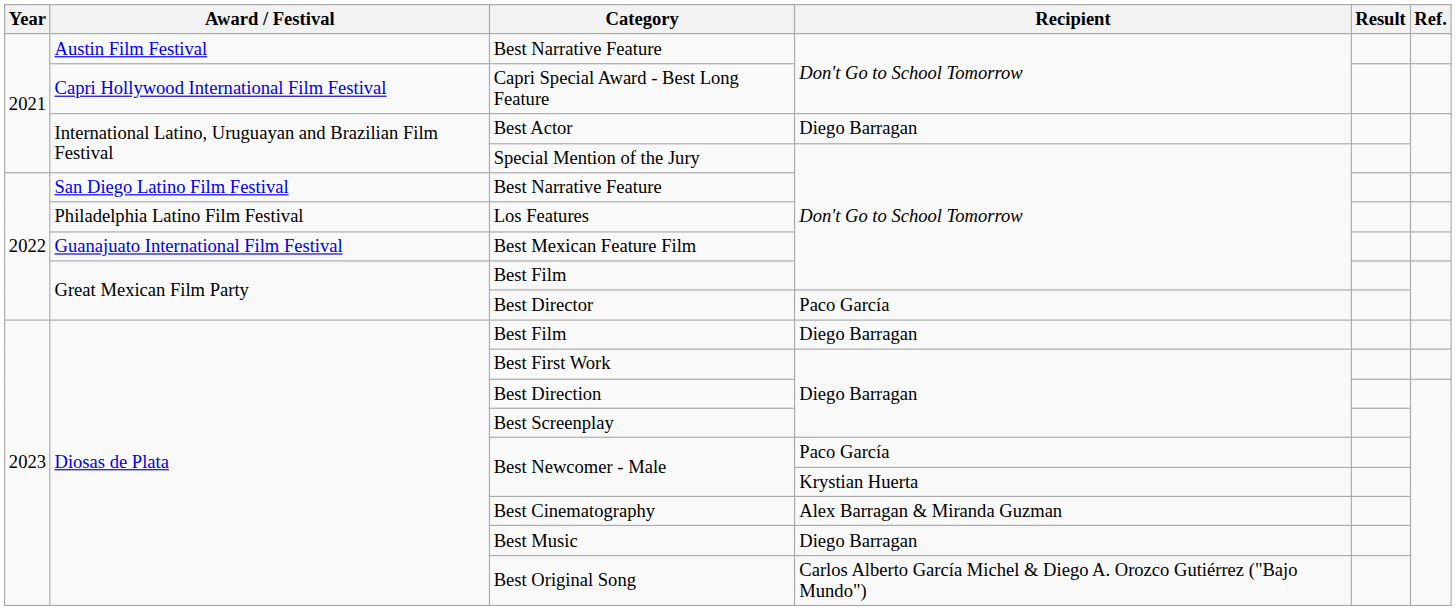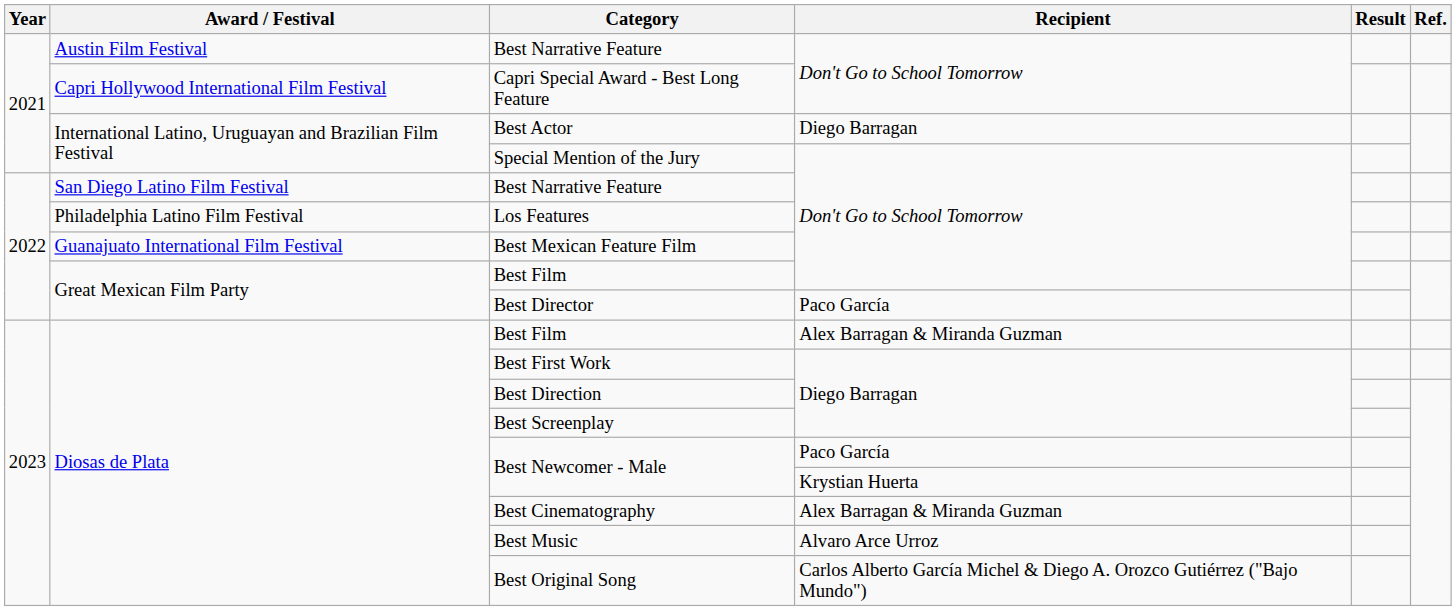 <table class="wikitable">
 <tr>
 <th>Year</th>
 <th>Award / Festival</th>
 <th>Category</th>
 <th>Recipient</th>
 <th>Result</th>
 <th>Ref.</th>
 </tr>
 <tr>
 <td rowspan="4">2021</td>
 <td><a href='#'>Austin Film Festival</a></td>
 <td>Best Narrative Feature</td>
 <td rowspan="2"><em>Don't Go to School Tomorrow</em></td>
 <td></td>
 <td></td>
 </tr>
 <tr>
 <td><a href='#'>Capri Hollywood International Film Festival</a></td>
 <td>Capri Special Award - Best Long Feature</td>
 <td></td>
 <td></td>
 </tr>
 <tr>
 <td rowspan="2">International Latino, Uruguayan and Brazilian Film Festival</td>
 <td>Best Actor</td>
 <td>Diego Barragan</td>
 <td></td>
 <td rowspan="2"></td>
 </tr>
 <tr>
 <td>Special Mention of the Jury</td>
 <td rowspan="5"><em>Don't Go to School Tomorrow</em></td>
 <td></td>
 </tr>
 <tr>
 <td rowspan="5">2022</td>
 <td><a href='#'>San Diego Latino Film Festival</a></td>
 <td>Best Narrative Feature</td>
 <td></td>
 <td></td>
 </tr>
 <tr>
 <td>Philadelphia Latino Film Festival</td>
 <td>Los Features</td>
 <td></td>
 <td></td>
 </tr>
 <tr>
 <td><a href='#'>Guanajuato International Film Festival</a></td>
 <td>Best Mexican Feature Film</td>
 <td></td>
 <td></td>
 </tr>
 <tr>
 <td rowspan="2">Great Mexican Film Party</td>
 <td>Best Film</td>
 <td></td>
 <td rowspan="2"></td>
 </tr>
 <tr>
 <td>Best Director</td>
 <td>Paco García</td>
 <td></td>
 </tr>
 <tr>
 <td rowspan="9">2023</td>
 <td rowspan="9"><a href='#'>Diosas de Plata</a></td>
 <td>Best Film</td>
-<td>Diego Barragan</td>
+<td>Alex Barragan & Miranda Guzman</td>
 <td></td>
 <td></td>
 </tr>
 <tr>
 <td>Best First Work</td>
 <td rowspan="3">Diego Barragan</td>
 <td></td>
 <td></td>
 </tr>
 <tr>
 <td>Best Direction</td>
 <td></td>
 <td rowspan="7"></td>
 </tr>
 <tr>
 <td>Best Screenplay</td>
 <td></td>
 </tr>
 <tr>
 <td rowspan="2">Best Newcomer - Male</td>
 <td>Paco García</td>
 <td></td>
 </tr>
 <tr>
 <td>Krystian Huerta</td>
 <td></td>
 </tr>
 <tr>
 <td>Best Cinematography</td>
 <td>Alex Barragan & Miranda Guzman</td>
 <td></td>
 </tr>
 <tr>
 <td>Best Music</td>
-<td>Diego Barragan</td>
+<td>Alvaro Arce Urroz</td>
 <td></td>
 </tr>
 <tr>
 <td>Best Original Song</td>
 <td>Carlos Alberto García Michel & Diego A. Orozco Gutiérrez ("Bajo Mundo")</td>
 <td></td>
 </tr>
 </table>
